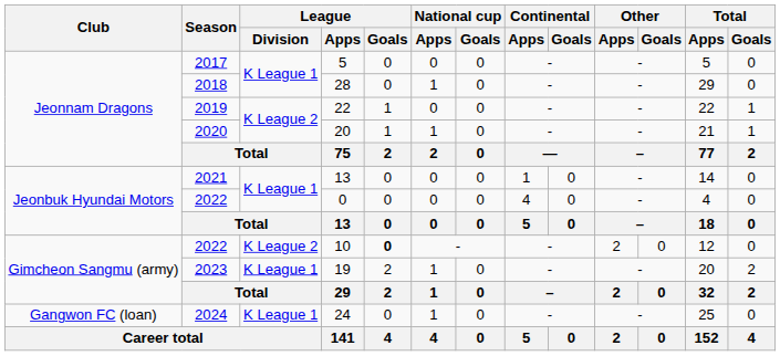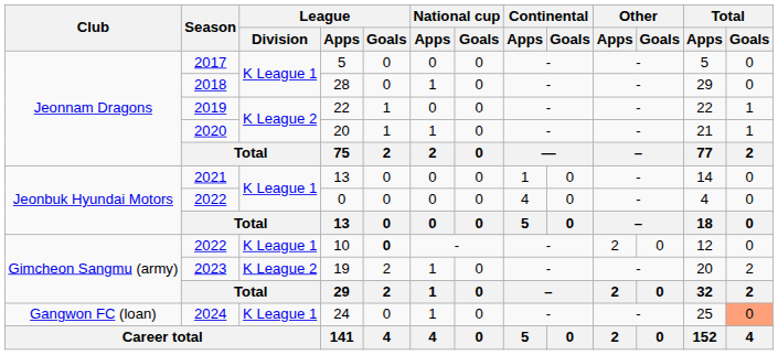 <table class="wikitable" style="text-align: center;">
 <tr>
 <th rowspan="2">Club</th>
 <th rowspan="2">Season</th>
 <th colspan="3">League</th>
 <th colspan="2">National cup</th>
 <th colspan="2">Continental</th>
 <th colspan="2">Other</th>
 <th colspan="2">Total</th>
 </tr>
 <tr>
 <th>Division</th>
 <th>Apps</th>
 <th>Goals</th>
 <th>Apps</th>
 <th>Goals</th>
 <th>Apps</th>
 <th>Goals</th>
 <th>Apps</th>
 <th>Goals</th>
 <th>Apps</th>
 <th>Goals</th>
 </tr>
 <tr>
 <td rowspan="5"><a href='#'>Jeonnam Dragons</a></td>
 <td><a href='#'>2017</a></td>
 <td rowspan=2><a href='#'>K League 1</a></td>
 <td>5</td>
 <td>0</td>
 <td>0</td>
 <td>0</td>
 <td colspan=2>-</td>
 <td colspan=2>-</td>
 <td>5</td>
 <td>0</td>
 </tr>
 <tr>
 <td><a href='#'>2018</a></td>
 <td>28</td>
 <td>0</td>
 <td>1</td>
 <td>0</td>
 <td colspan=2>-</td>
 <td colspan=2>-</td>
 <td>29</td>
 <td>0</td>
 </tr>
 <tr>
 <td><a href='#'>2019</a></td>
 <td rowspan=2><a href='#'>K League 2</a></td>
 <td>22</td>
 <td>1</td>
 <td>0</td>
 <td>0</td>
 <td colspan=2>-</td>
 <td colspan=2>-</td>
 <td>22</td>
 <td>1</td>
 </tr>
 <tr>
 <td><a href='#'>2020</a></td>
 <td>20</td>
 <td>1</td>
 <td>1</td>
 <td>0</td>
 <td colspan=2>-</td>
 <td colspan=2>-</td>
 <td>21</td>
 <td>1</td>
 </tr>
 <tr>
 <th colspan="2">Total</th>
 <th>75</th>
 <th>2</th>
 <th>2</th>
 <th>0</th>
 <th colspan="2">—</th>
 <th colspan="2">–</th>
 <th>77</th>
 <th>2</th>
 </tr>
 <tr>
 <td rowspan="3"><a href='#'>Jeonbuk Hyundai Motors</a></td>
 <td><a href='#'>2021</a></td>
 <td rowspan="2"><a href='#'>K League 1</a></td>
 <td>13</td>
 <td>0</td>
 <td>0</td>
 <td>0</td>
 <td>1</td>
 <td>0</td>
 <td colspan=2>-</td>
 <td>14</td>
 <td>0</td>
 </tr>
 <tr>
 <td><a href='#'>2022</a></td>
 <td>0</td>
 <td>0</td>
 <td>0</td>
 <td>0</td>
 <td>4</td>
 <td>0</td>
 <td colspan=2>-</td>
 <td>4</td>
 <td>0</td>
 </tr>
 <tr>
 <th colspan="2">Total</th>
 <th>13</th>
 <th>0</th>
 <th>0</th>
 <th>0</th>
 <th>5</th>
 <th>0</th>
 <th colspan="2">–</th>
 <th>18</th>
 <th>0</th>
 </tr>
 <tr>
 <td rowspan="3"><a href='#'>Gimcheon Sangmu</a> (army)</td>
 <td><a href='#'>2022</a></td>
-<td><a href='#'>K League 2</a></td>
+<td><a href='#'>K League 1</a></td>
 <td>10</td>
 <td><strong>0</strong></td>
 <td colspan=2>-</td>
 <td colspan=2>-</td>
 <td>2</td>
 <td>0</td>
 <td>12</td>
 <td>0</td>
 </tr>
 <tr>
 <td><a href='#'>2023</a></td>
-<td><a href='#'>K League 1</a></td>
+<td><a href='#'>K League 2</a></td>
 <td>19</td>
 <td>2</td>
 <td>1</td>
 <td>0</td>
 <td colspan=2>-</td>
 <td colspan=2>-</td>
 <td>20</td>
 <td>2</td>
 </tr>
 <tr>
 <th colspan="2">Total</th>
 <th>29</th>
 <th>2</th>
 <th>1</th>
 <th>0</th>
 <th colspan="2">–</th>
 <th>2</th>
 <th>0</th>
 <th>32</th>
 <th>2</th>
 </tr>
 <tr>
 <td><a href='#'>Gangwon FC</a> (loan)</td>
 <td><a href='#'>2024</a></td>
 <td><a href='#'>K League 1</a></td>
 <td>24</td>
 <td>0</td>
 <td>1</td>
 <td>0</td>
 <td colspan=2>-</td>
 <td colspan=2>-</td>
 <td>25</td>
-<td>0</td>
+<td style="background: lightsalmon;">0</td>
 </tr>
 <tr>
 <th colspan="3">Career total</th>
 <th>141</th>
 <th>4</th>
 <th>4</th>
 <th>0</th>
 <th>5</th>
 <th>0</th>
 <th>2</th>
 <th>0</th>
 <th>152</th>
 <th>4</th>
 </tr>
 </table>
